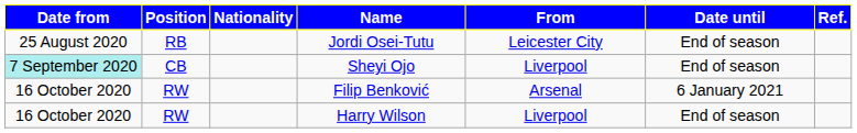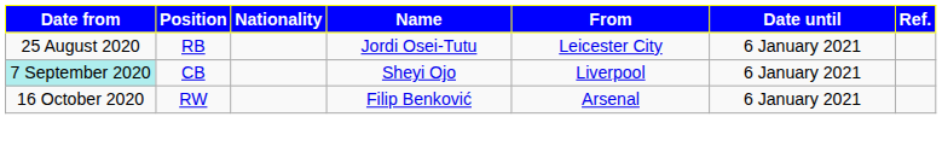 <table class="wikitable"  style="text-align:center; font-size:90%; ">
 <tr>
 <th style="background:blue; color:white; border:1px solid yellow; width:120px;">Date from</th>
 <th style="background:blue; color:white; border:1px solid yellow; width:50px;">Position</th>
 <th style="background:blue; color:white; border:1px solid yellow; width:50px;">Nationality</th>
 <th style="background:blue; color:white; border:1px solid yellow; width:150px;">Name</th>
 <th style="background:blue; color:white; border:1px solid yellow; width:160px;">From</th>
 <th style="background:blue; color:white; border:1px solid yellow; width:150px;">Date until</th>
 <th style="background:blue; color:white; border:1px solid yellow; width:25px;">Ref.</th>
 </tr>
 <tr>
 <td>25 August 2020</td>
 <td><a href='#'>RB</a></td>
 <td></td>
 <td><a href='#'>Jordi Osei-Tutu</a></td>
 <td> <a href='#'>Leicester City</a></td>
-<td>End of season</td>
+<td>6 January 2021</td>
 <td></td>
 </tr>
 <tr>
 <td style="background: paleturquoise;">7 September 2020</td>
 <td><a href='#'>CB</a></td>
 <td></td>
 <td><a href='#'>Sheyi Ojo</a></td>
 <td> <a href='#'>Liverpool</a></td>
-<td>End of season</td>
+<td>6 January 2021</td>
 <td></td>
 </tr>
 <tr>
 <td>16 October 2020</td>
 <td><a href='#'>RW</a></td>
 <td></td>
 <td><a href='#'>Filip Benković</a></td>
 <td> <a href='#'>Arsenal</a></td>
 <td>6 January 2021</td>
 <td></td>
 </tr>
-<tr>
-<td>16 October 2020</td>
-<td><a href='#'>RW</a></td>
-<td></td>
-<td><a href='#'>Harry Wilson</a></td>
-<td> <a href='#'>Liverpool</a></td>
-<td>End of season</td>
-<td></td>
-</tr>
 </table>
